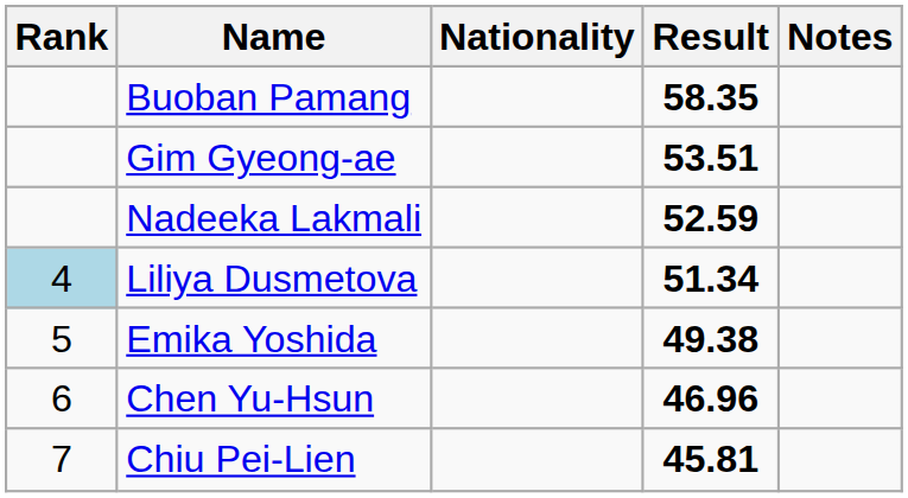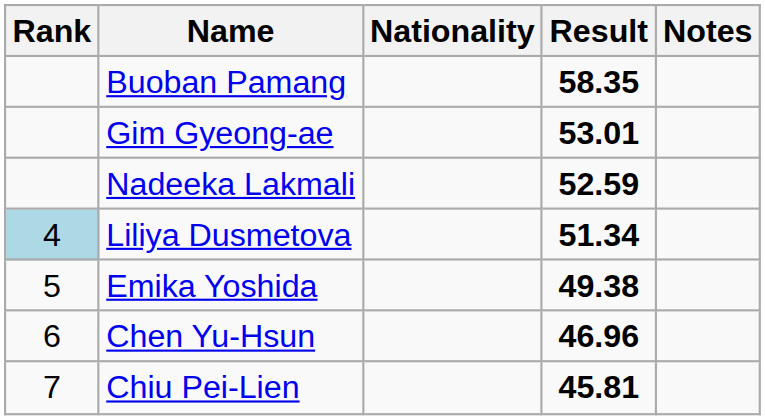 <table class="wikitable sortable" style="text-align:center; font-size:95%;">
 <tr>
 <th>Rank</th>
 <th>Name</th>
 <th>Nationality</th>
 <th>Result</th>
 <th>Notes</th>
 </tr>
 <tr>
 <td></td>
 <td align=left><a href='#'>Buoban Pamang</a></td>
 <td align=left></td>
 <td><strong>58.35</strong></td>
 <td></td>
 </tr>
 <tr>
 <td></td>
 <td align=left><a href='#'>Gim Gyeong-ae</a></td>
 <td align=left></td>
-<td><strong>53.51</strong></td>
+<td><strong>53.01</strong></td>
 <td></td>
 </tr>
 <tr>
 <td></td>
 <td align=left><a href='#'>Nadeeka Lakmali</a></td>
 <td align=left></td>
 <td><strong>52.59</strong></td>
 <td></td>
 </tr>
 <tr>
 <td style="background: lightblue;">4</td>
 <td align=left><a href='#'>Liliya Dusmetova</a></td>
 <td align=left></td>
 <td><strong>51.34</strong></td>
 <td></td>
 </tr>
 <tr>
 <td>5</td>
 <td align=left><a href='#'>Emika Yoshida</a></td>
 <td align=left></td>
 <td><strong>49.38</strong></td>
 <td></td>
 </tr>
 <tr>
 <td>6</td>
 <td align=left><a href='#'>Chen Yu-Hsun</a></td>
 <td align=left></td>
 <td><strong>46.96</strong></td>
 <td></td>
 </tr>
 <tr>
 <td>7</td>
 <td align=left><a href='#'>Chiu Pei-Lien</a></td>
 <td align=left></td>
 <td><strong>45.81</strong></td>
 <td></td>
 </tr>
 </table>
